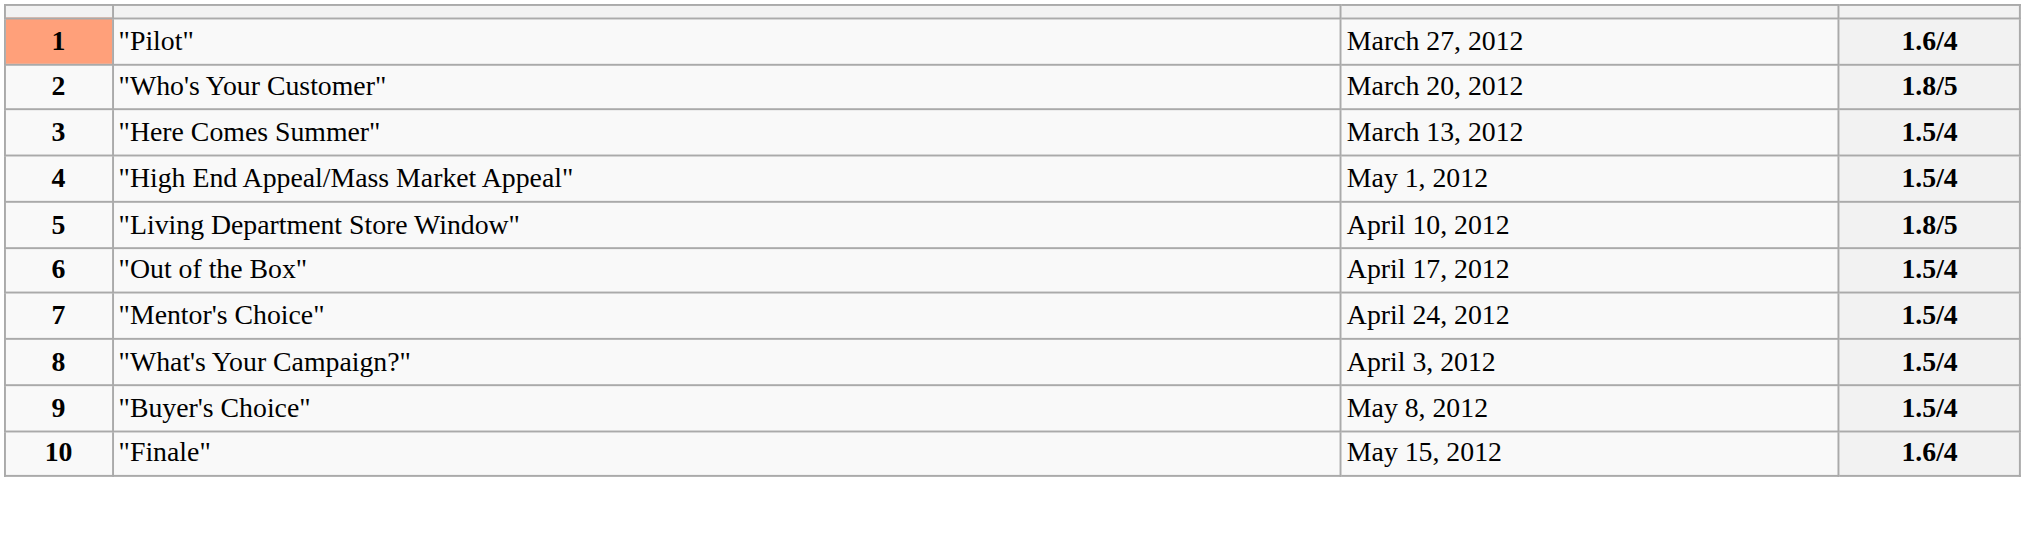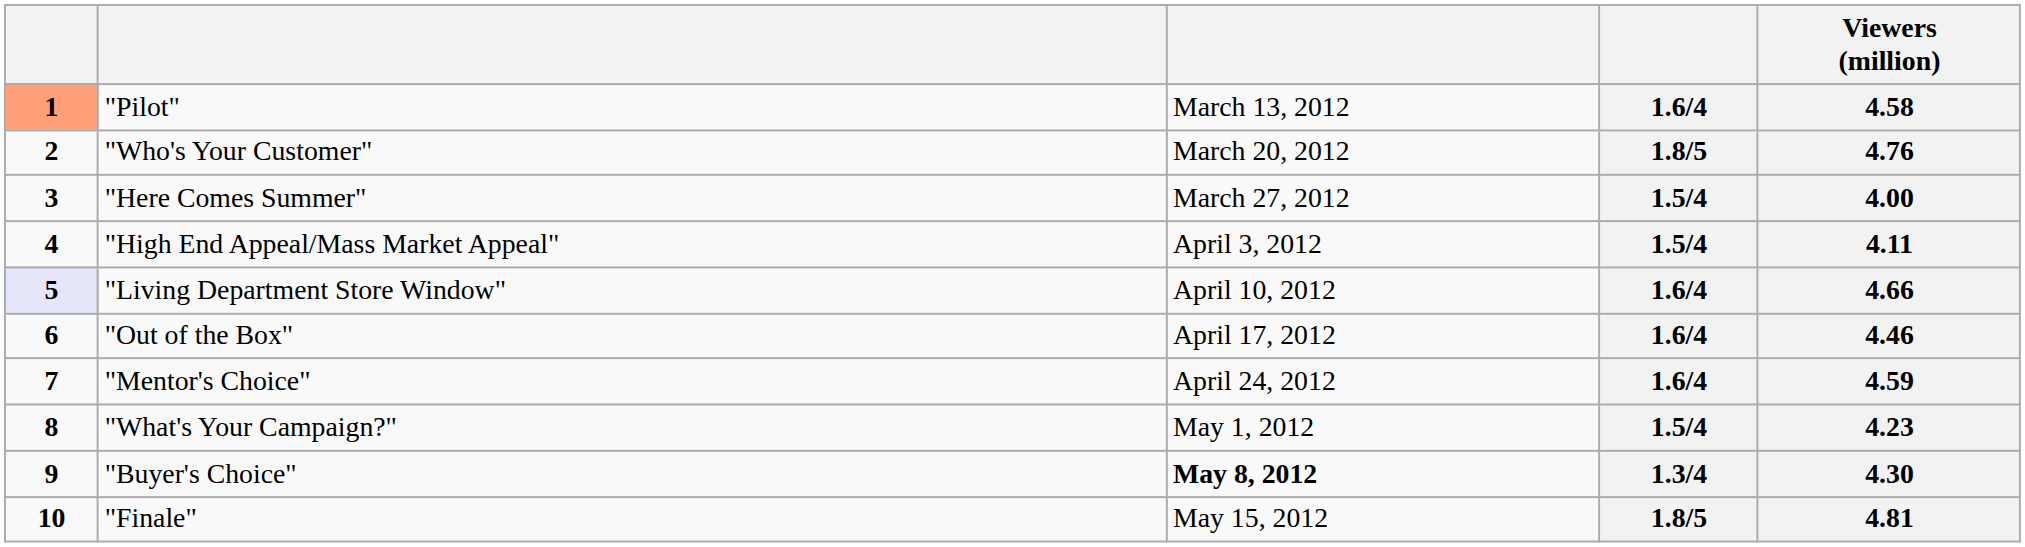 <table class="wikitable" style="font-size:90%; text-align:left; width: 66%; margin-right: auto; margin-right: auto;">
 <tr>
 <th></th>
 <th></th>
 <th></th>
 <th></th>
+<th>Viewers <br> (million)</th>
 </tr>
 <tr>
 <td style="background: lightsalmon; text-align:center"><strong>1</strong></td>
 <td>"Pilot"</td>
-<td>March 27, 2012</td>
+<td>March 13, 2012</td>
 <th style="text-align:center">1.6/4</th>
+<th style="text-align:center">4.58</th>
 </tr>
 <tr>
 <td style="text-align:center"><strong>2</strong></td>
 <td>"Who's Your Customer"</td>
 <td>March 20, 2012</td>
 <th style="text-align:center">1.8/5</th>
+<th style="text-align:center">4.76</th>
 </tr>
 <tr>
 <td style="text-align:center"><strong>3</strong></td>
 <td>"Here Comes Summer"</td>
-<td>March 13, 2012</td>
+<td>March 27, 2012</td>
 <th style="text-align:center">1.5/4</th>
+<th style="text-align:center">4.00</th>
 </tr>
 <tr>
 <td style="text-align:center"><strong>4</strong></td>
 <td>"High End Appeal/Mass Market Appeal"</td>
-<td>May 1, 2012</td>
+<td>April 3, 2012</td>
 <th style="text-align:center">1.5/4</th>
+<th style="text-align:center">4.11</th>
 </tr>
 <tr>
-<td style="text-align:center"><strong>5</strong></td>
+<td style="background: lavender; text-align:center"><strong>5</strong></td>
 <td>"Living Department Store Window"</td>
 <td>April 10, 2012</td>
-<th style="text-align:center">1.8/5</th>
+<th style="text-align:center">1.6/4</th>
+<th style="text-align:center">4.66</th>
 </tr>
 <tr>
 <td style="text-align:center"><strong>6</strong></td>
 <td>"Out of the Box"</td>
 <td>April 17, 2012</td>
-<th style="text-align:center">1.5/4</th>
+<th style="text-align:center">1.6/4</th>
+<th style="text-align:center">4.46</th>
 </tr>
 <tr>
 <td style="text-align:center"><strong>7</strong></td>
 <td>"Mentor's Choice"</td>
 <td>April 24, 2012</td>
-<th style="text-align:center">1.5/4</th>
+<th style="text-align:center">1.6/4</th>
+<th style="text-align:center">4.59</th>
 </tr>
 <tr>
 <td style="text-align:center"><strong>8</strong></td>
 <td>"What's Your Campaign?"</td>
-<td>April 3, 2012</td>
+<td>May 1, 2012</td>
 <th style="text-align:center">1.5/4</th>
+<th style="text-align:center">4.23</th>
 </tr>
 <tr>
 <td style="text-align:center"><strong>9</strong></td>
 <td>"Buyer's Choice"</td>
-<td>May 8, 2012</td>
-<th style="text-align:center">1.5/4</th>
+<td><strong>May 8, 2012</strong></td>
+<th style="text-align:center">1.3/4</th>
+<th style="text-align:center">4.30</th>
 </tr>
 <tr>
 <td style="text-align:center"><strong>10</strong></td>
 <td>"Finale"</td>
 <td>May 15, 2012</td>
-<th style="text-align:center">1.6/4</th>
+<th style="text-align:center">1.8/5</th>
+<th style="text-align:center">4.81</th>
 </tr>
 </table>
